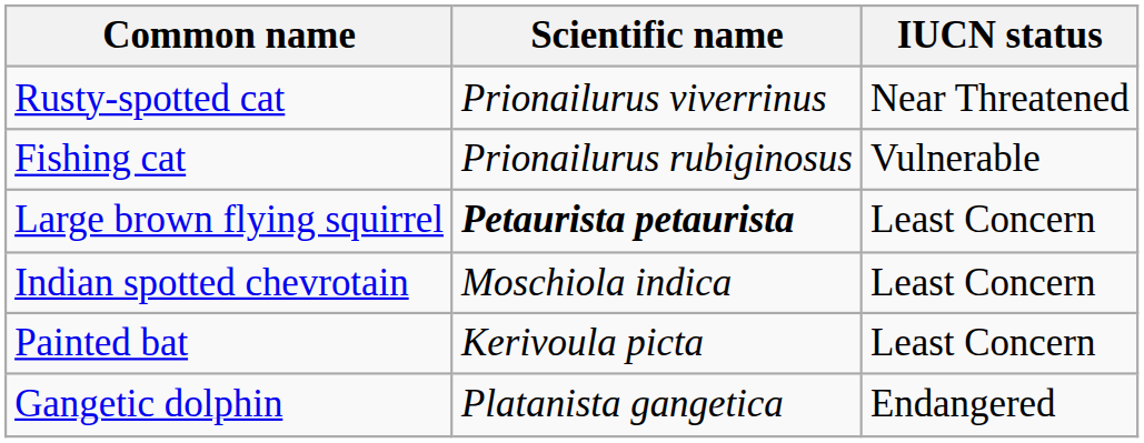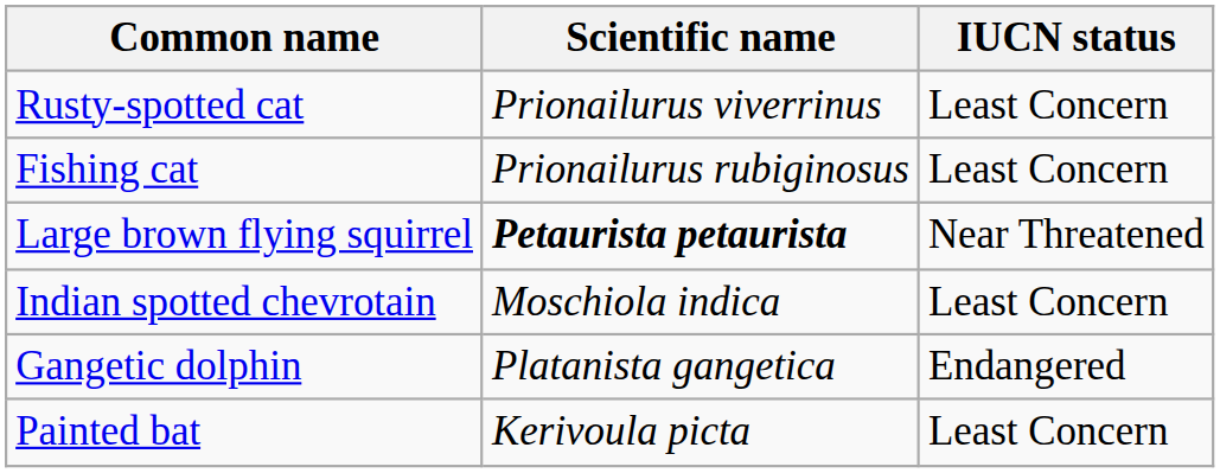 <table class="wikitable sortable">
 <tr>
 <th>Common name</th>
 <th>Scientific name</th>
 <th>IUCN status</th>
 </tr>
 <tr>
 <td><a href='#'>Rusty-spotted cat</a></td>
 <td><em>Prionailurus viverrinus</em></td>
-<td>Near Threatened</td>
+<td>Least Concern</td>
 </tr>
 <tr>
 <td><a href='#'>Fishing cat</a></td>
 <td><em>Prionailurus rubiginosus</em></td>
-<td>Vulnerable</td>
+<td>Least Concern</td>
 </tr>
 <tr>
 <td><a href='#'>Large brown flying squirrel</a></td>
 <td><strong><em>Petaurista petaurista</em></strong></td>
-<td>Least Concern</td>
+<td>Near Threatened</td>
 </tr>
 <tr>
 <td><a href='#'>Indian spotted chevrotain</a></td>
 <td><em>Moschiola indica</em></td>
 <td>Least Concern</td>
 </tr>
 <tr>
+<td><a href='#'>Gangetic dolphin</a></td>
+<td><em>Platanista gangetica</em></td>
+<td>Endangered</td>
+</tr>
+<tr>
 <td><a href='#'>Painted bat</a></td>
 <td><em>Kerivoula picta</em></td>
 <td>Least Concern</td>
 </tr>
-<tr>
-<td><a href='#'>Gangetic dolphin</a></td>
-<td><em>Platanista gangetica</em></td>
-<td>Endangered</td>
-</tr>
 </table>
